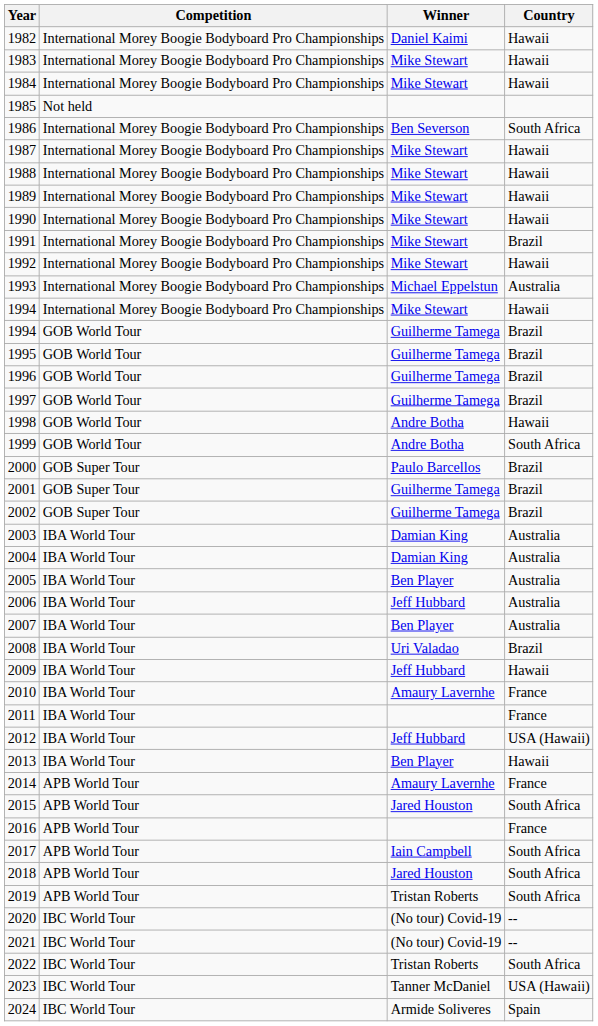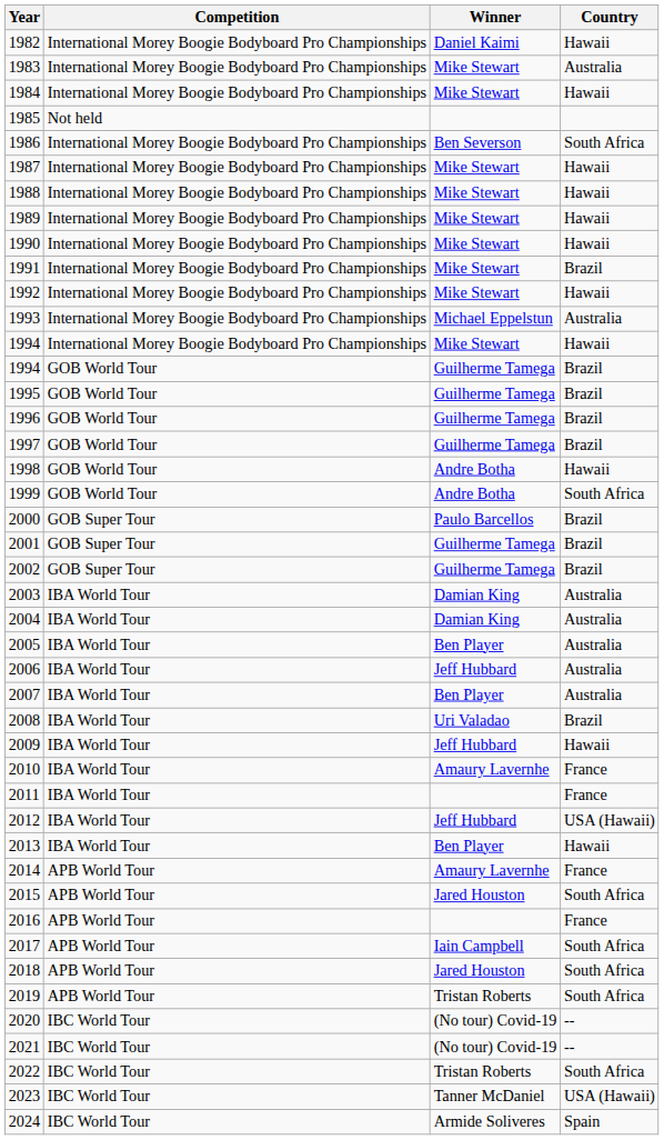 <table class="wikitable sortable" border="1">
 <tr>
 <th>Year</th>
 <th>Competition</th>
 <th>Winner</th>
 <th>Country</th>
 </tr>
 <tr>
 <td>1982</td>
 <td>International Morey Boogie Bodyboard Pro Championships</td>
 <td><a href='#'>Daniel Kaimi</a></td>
 <td>Hawaii</td>
 </tr>
 <tr>
 <td>1983</td>
 <td>International Morey Boogie Bodyboard Pro Championships</td>
 <td><a href='#'>Mike Stewart</a></td>
-<td>Hawaii</td>
+<td>Australia</td>
 </tr>
 <tr>
 <td>1984</td>
 <td>International Morey Boogie Bodyboard Pro Championships</td>
 <td><a href='#'>Mike Stewart</a></td>
 <td>Hawaii</td>
 </tr>
 <tr>
 <td>1985</td>
 <td>Not held</td>
 <td></td>
 <td></td>
 </tr>
 <tr>
 <td>1986</td>
 <td>International Morey Boogie Bodyboard Pro Championships</td>
 <td><a href='#'>Ben Severson</a></td>
 <td>South Africa</td>
 </tr>
 <tr>
 <td>1987</td>
 <td>International Morey Boogie Bodyboard Pro Championships</td>
 <td><a href='#'>Mike Stewart</a></td>
 <td>Hawaii</td>
 </tr>
 <tr>
 <td>1988</td>
 <td>International Morey Boogie Bodyboard Pro Championships</td>
 <td><a href='#'>Mike Stewart</a></td>
 <td>Hawaii</td>
 </tr>
 <tr>
 <td>1989</td>
 <td>International Morey Boogie Bodyboard Pro Championships</td>
 <td><a href='#'>Mike Stewart</a></td>
 <td>Hawaii</td>
 </tr>
 <tr>
 <td>1990</td>
 <td>International Morey Boogie Bodyboard Pro Championships</td>
 <td><a href='#'>Mike Stewart</a></td>
 <td>Hawaii</td>
 </tr>
 <tr>
 <td>1991</td>
 <td>International Morey Boogie Bodyboard Pro Championships</td>
 <td><a href='#'>Mike Stewart</a></td>
 <td>Brazil</td>
 </tr>
 <tr>
 <td>1992</td>
 <td>International Morey Boogie Bodyboard Pro Championships</td>
 <td><a href='#'>Mike Stewart</a></td>
 <td>Hawaii</td>
 </tr>
 <tr>
 <td>1993</td>
 <td>International Morey Boogie Bodyboard Pro Championships</td>
 <td><a href='#'>Michael Eppelstun</a></td>
 <td>Australia</td>
 </tr>
 <tr>
 <td>1994</td>
 <td>International Morey Boogie Bodyboard Pro Championships</td>
 <td><a href='#'>Mike Stewart</a></td>
 <td>Hawaii</td>
 </tr>
 <tr>
 <td>1994</td>
 <td>GOB World Tour</td>
 <td><a href='#'>Guilherme Tamega</a></td>
 <td>Brazil</td>
 </tr>
 <tr>
 <td>1995</td>
 <td>GOB World Tour</td>
 <td><a href='#'>Guilherme Tamega</a></td>
 <td>Brazil</td>
 </tr>
 <tr>
 <td>1996</td>
 <td>GOB World Tour</td>
 <td><a href='#'>Guilherme Tamega</a></td>
 <td>Brazil</td>
 </tr>
 <tr>
 <td>1997</td>
 <td>GOB World Tour</td>
 <td><a href='#'>Guilherme Tamega</a></td>
 <td>Brazil</td>
 </tr>
 <tr>
 <td>1998</td>
 <td>GOB World Tour</td>
 <td><a href='#'>Andre Botha</a></td>
 <td>Hawaii</td>
 </tr>
 <tr>
 <td>1999</td>
 <td>GOB World Tour</td>
 <td><a href='#'>Andre Botha</a></td>
 <td>South Africa</td>
 </tr>
 <tr>
 <td>2000</td>
 <td>GOB Super Tour</td>
 <td><a href='#'>Paulo Barcellos</a></td>
 <td>Brazil</td>
 </tr>
 <tr>
 <td>2001</td>
 <td>GOB Super Tour</td>
 <td><a href='#'>Guilherme Tamega</a></td>
 <td>Brazil</td>
 </tr>
 <tr>
 <td>2002</td>
 <td>GOB Super Tour</td>
 <td><a href='#'>Guilherme Tamega</a></td>
 <td>Brazil</td>
 </tr>
 <tr>
 <td>2003</td>
 <td>IBA World Tour</td>
 <td><a href='#'>Damian King</a></td>
 <td>Australia</td>
 </tr>
 <tr>
 <td>2004</td>
 <td>IBA World Tour</td>
 <td><a href='#'>Damian King</a></td>
 <td>Australia</td>
 </tr>
 <tr>
 <td>2005</td>
 <td>IBA World Tour</td>
 <td><a href='#'>Ben Player</a></td>
 <td>Australia</td>
 </tr>
 <tr>
 <td>2006</td>
 <td>IBA World Tour</td>
 <td><a href='#'>Jeff Hubbard</a></td>
 <td>Australia</td>
 </tr>
 <tr>
 <td>2007</td>
 <td>IBA World Tour</td>
 <td><a href='#'>Ben Player</a></td>
 <td>Australia</td>
 </tr>
 <tr>
 <td>2008</td>
 <td>IBA World Tour</td>
 <td><a href='#'>Uri Valadao</a></td>
 <td>Brazil</td>
 </tr>
 <tr>
 <td>2009</td>
 <td>IBA World Tour</td>
 <td><a href='#'>Jeff Hubbard</a></td>
 <td>Hawaii</td>
 </tr>
 <tr>
 <td>2010</td>
 <td>IBA World Tour</td>
 <td><a href='#'>Amaury Lavernhe</a></td>
 <td>France</td>
 </tr>
 <tr>
 <td>2011</td>
 <td>IBA World Tour</td>
 <td></td>
 <td>France</td>
 </tr>
 <tr>
 <td>2012</td>
 <td>IBA World Tour</td>
 <td><a href='#'>Jeff Hubbard</a></td>
 <td>USA (Hawaii)</td>
 </tr>
 <tr>
 <td>2013</td>
 <td>IBA World Tour</td>
 <td><a href='#'>Ben Player</a></td>
 <td>Hawaii</td>
 </tr>
 <tr>
 <td>2014</td>
 <td>APB World Tour</td>
 <td><a href='#'>Amaury Lavernhe</a></td>
 <td>France</td>
 </tr>
 <tr>
 <td>2015</td>
 <td>APB World Tour</td>
 <td><a href='#'>Jared Houston</a></td>
 <td>South Africa</td>
 </tr>
 <tr>
 <td>2016</td>
 <td>APB World Tour</td>
 <td></td>
 <td>France</td>
 </tr>
 <tr>
 <td>2017</td>
 <td>APB World Tour</td>
 <td><a href='#'>Iain Campbell</a></td>
 <td>South Africa</td>
 </tr>
 <tr>
 <td>2018</td>
 <td>APB World Tour</td>
 <td><a href='#'>Jared Houston</a></td>
 <td>South Africa</td>
 </tr>
 <tr>
 <td>2019</td>
 <td>APB World Tour</td>
 <td>Tristan Roberts</td>
 <td>South Africa</td>
 </tr>
 <tr>
 <td>2020</td>
 <td>IBC World Tour</td>
 <td>(No tour) Covid-19</td>
 <td>--</td>
 </tr>
 <tr>
 <td>2021</td>
 <td>IBC World Tour</td>
 <td>(No tour) Covid-19</td>
 <td>--</td>
 </tr>
 <tr>
 <td>2022</td>
 <td>IBC World Tour</td>
 <td>Tristan Roberts</td>
 <td>South Africa</td>
 </tr>
 <tr>
 <td>2023</td>
 <td>IBC World Tour</td>
 <td>Tanner McDaniel</td>
 <td>USA (Hawaii)</td>
 </tr>
 <tr>
 <td>2024</td>
 <td>IBC World Tour</td>
 <td>Armide Soliveres</td>
 <td>Spain</td>
 </tr>
 </table>
